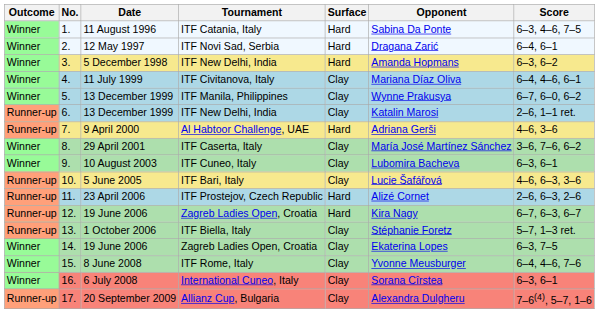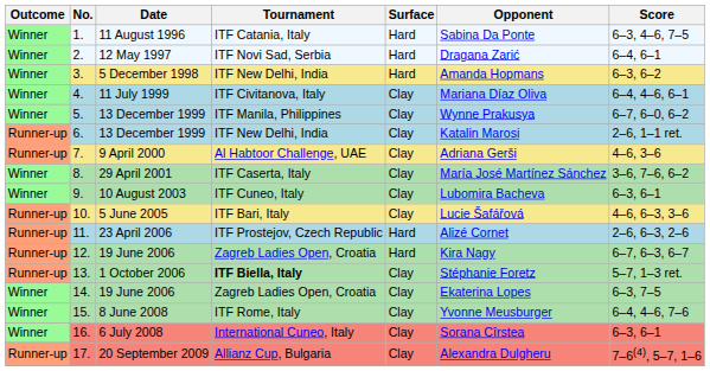 <table class="sortable wikitable">
 <tr>
 <th>Outcome</th>
 <th>No.</th>
 <th>Date</th>
 <th>Tournament</th>
 <th>Surface</th>
 <th>Opponent</th>
 <th class="unsortable">Score</th>
 </tr>
 <tr style="background:#f0f8ff;">
 <td style="background:#98fb98;">Winner</td>
 <td>1.</td>
 <td>11 August 1996</td>
 <td>ITF Catania, Italy</td>
 <td>Hard</td>
 <td> <a href='#'>Sabina Da Ponte</a></td>
 <td>6–3, 4–6, 7–5</td>
 </tr>
 <tr style="background:#f0f8ff;">
 <td style="background:#98fb98;">Winner</td>
 <td>2.</td>
 <td>12 May 1997</td>
 <td>ITF Novi Sad, Serbia</td>
 <td>Hard</td>
 <td> <a href='#'>Dragana Zarić</a></td>
 <td>6–4, 6–1</td>
 </tr>
 <tr style="background:#f7e98e;">
 <td style="background:#98fb98;">Winner</td>
 <td>3.</td>
 <td>5 December 1998</td>
 <td>ITF New Delhi, India</td>
 <td>Hard</td>
 <td> <a href='#'>Amanda Hopmans</a></td>
 <td>6–3, 6–2</td>
 </tr>
 <tr style="background:lightblue;">
 <td style="background:#98fb98;">Winner</td>
 <td>4.</td>
 <td>11 July 1999</td>
 <td>ITF Civitanova, Italy</td>
 <td>Clay</td>
 <td> <a href='#'>Mariana Díaz Oliva</a></td>
 <td>6–4, 4–6, 6–1</td>
 </tr>
 <tr style="background:lightblue;">
 <td style="background:#98fb98;">Winner</td>
 <td>5.</td>
 <td>13 December 1999</td>
 <td>ITF Manila, Philippines</td>
 <td>Clay</td>
 <td> <a href='#'>Wynne Prakusya</a></td>
 <td>6–7, 6–0, 6–2</td>
 </tr>
 <tr style="background:lightblue;">
 <td style="background:#ffa07a;">Runner-up</td>
 <td>6.</td>
 <td>13 December 1999</td>
 <td>ITF New Delhi, India</td>
 <td>Clay</td>
 <td> <a href='#'>Katalin Marosi</a></td>
 <td>2–6, 1–1 ret.</td>
 </tr>
 <tr style="background:#f7e98e;">
 <td style="background:#ffa07a;">Runner-up</td>
 <td>7.</td>
 <td>9 April 2000</td>
 <td><a href='#'>Al Habtoor Challenge</a>, UAE</td>
-<td>Hard</td>
+<td>Clay</td>
 <td> <a href='#'>Adriana Gerši</a></td>
 <td>4–6, 3–6</td>
 </tr>
 <tr style="background:#addfad;">
 <td style="background:#98fb98;">Winner</td>
 <td>8.</td>
 <td>29 April 2001</td>
 <td>ITF Caserta, Italy</td>
 <td>Clay</td>
 <td> <a href='#'>María José Martínez Sánchez</a></td>
 <td>3–6, 7–6, 6–2</td>
 </tr>
 <tr style="background:#addfad;">
 <td style="background:#98fb98;">Winner</td>
 <td>9.</td>
 <td>10 August 2003</td>
 <td>ITF Cuneo, Italy</td>
 <td>Clay</td>
 <td> <a href='#'>Lubomira Bacheva</a></td>
 <td>6–3, 6–1</td>
 </tr>
 <tr style="background:#f7e98e;">
 <td style="background:#ffa07a;">Runner-up</td>
 <td>10.</td>
 <td>5 June 2005</td>
 <td>ITF Bari, Italy</td>
 <td>Clay</td>
 <td> <a href='#'>Lucie Šafářová</a></td>
 <td>4–6, 6–3, 3–6</td>
 </tr>
 <tr style="background:lightblue;">
 <td style="background:#ffa07a;">Runner-up</td>
 <td>11.</td>
 <td>23 April 2006</td>
 <td>ITF Prostejov, Czech Republic</td>
 <td>Hard</td>
 <td> <a href='#'>Alizé Cornet</a></td>
 <td>2–6, 6–3, 2–6</td>
 </tr>
 <tr style="background:#addfad;">
 <td style="background:#ffa07a;">Runner-up</td>
 <td>12.</td>
 <td>19 June 2006</td>
 <td><a href='#'>Zagreb Ladies Open</a>, Croatia</td>
 <td>Hard</td>
 <td> <a href='#'>Kira Nagy</a></td>
 <td>6–7, 6–3, 6–7</td>
 </tr>
 <tr style="background:#addfad;">
 <td style="background:#ffa07a;">Runner-up</td>
 <td>13.</td>
 <td>1 October 2006</td>
-<td>ITF Biella, Italy</td>
+<td><strong>ITF Biella, Italy</strong></td>
 <td>Clay</td>
 <td> <a href='#'>Stéphanie Foretz</a></td>
 <td>5–7, 1–3 ret.</td>
 </tr>
 <tr style="background:#addfad;">
 <td style="background:#98fb98;">Winner</td>
 <td>14.</td>
 <td>19 June 2006</td>
 <td>Zagreb Ladies Open, Croatia</td>
 <td>Clay</td>
 <td> <a href='#'>Ekaterina Lopes</a></td>
 <td>6–3, 7–5</td>
 </tr>
 <tr style="background:#addfad;">
 <td style="background:#98fb98;">Winner</td>
 <td>15.</td>
 <td>8 June 2008</td>
 <td>ITF Rome, Italy</td>
 <td>Clay</td>
 <td> <a href='#'>Yvonne Meusburger</a></td>
 <td>6–4, 4–6, 7–6</td>
 </tr>
 <tr style="background:#f88379;">
 <td style="background:#98fb98;">Winner</td>
 <td>16.</td>
 <td>6 July 2008</td>
 <td><a href='#'>International Cuneo</a>, Italy</td>
 <td>Clay</td>
 <td> <a href='#'>Sorana Cîrstea</a></td>
 <td>6–3, 6–1</td>
 </tr>
 <tr style="background:#f88379;">
 <td style="background:#ffa07a;">Runner-up</td>
 <td>17.</td>
 <td>20 September 2009</td>
 <td><a href='#'>Allianz Cup</a>, Bulgaria</td>
 <td>Clay</td>
 <td> <a href='#'>Alexandra Dulgheru</a></td>
 <td>7–6<sup>(4)</sup>, 5–7, 1–6</td>
 </tr>
 </table>
